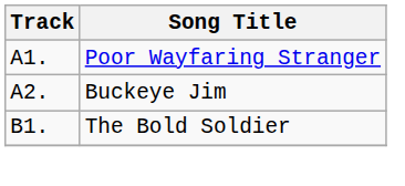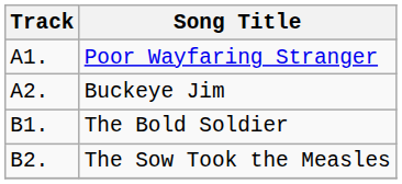 <table class="wikitable">
 <tr>
 <th>Track</th>
 <th>Song Title</th>
 </tr>
 <tr>
 <td>A1.</td>
 <td><a href='#'>Poor Wayfaring Stranger</a></td>
 </tr>
 <tr>
 <td>A2.</td>
 <td>Buckeye Jim</td>
 </tr>
 <tr>
 <td>B1.</td>
 <td>The Bold Soldier</td>
 </tr>
 <tr>
+<td>B2.</td>
+<td>The Sow Took the Measles</td>
+</tr>
+<tr>
 </tr>
 </table>
